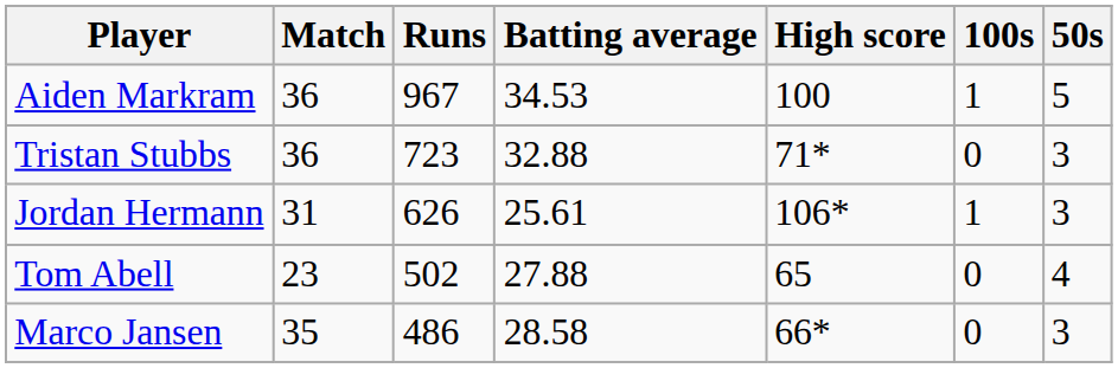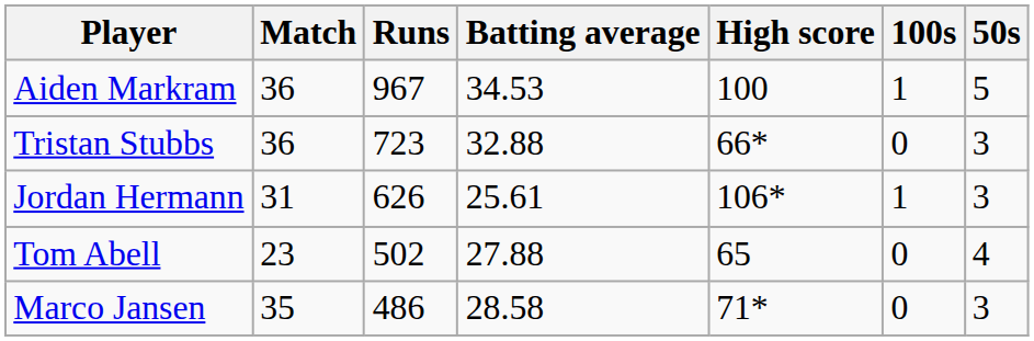 <table class="wikitable">
 <tr>
 <th>Player</th>
 <th>Match</th>
 <th>Runs</th>
 <th>Batting average</th>
 <th>High score</th>
 <th>100s</th>
 <th>50s</th>
 </tr>
 <tr>
 <td><a href='#'>Aiden Markram</a></td>
 <td>36</td>
 <td>967</td>
 <td>34.53</td>
 <td>100</td>
 <td>1</td>
 <td>5</td>
 </tr>
 <tr>
 <td><a href='#'>Tristan Stubbs</a></td>
 <td>36</td>
 <td>723</td>
 <td>32.88</td>
-<td>71*</td>
+<td>66*</td>
 <td>0</td>
 <td>3</td>
 </tr>
 <tr>
 <td><a href='#'>Jordan Hermann</a></td>
 <td>31</td>
 <td>626</td>
 <td>25.61</td>
 <td>106*</td>
 <td>1</td>
 <td>3</td>
 </tr>
 <tr>
 <td><a href='#'>Tom Abell</a></td>
 <td>23</td>
 <td>502</td>
 <td>27.88</td>
 <td>65</td>
 <td>0</td>
 <td>4</td>
 </tr>
 <tr>
 <td><a href='#'>Marco Jansen</a></td>
 <td>35</td>
 <td>486</td>
 <td>28.58</td>
-<td>66*</td>
+<td>71*</td>
 <td>0</td>
 <td>3</td>
 </tr>
 </table>
